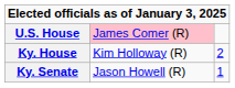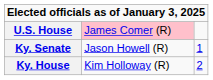 <table class=wikitable>
 <tr>
 <td colspan="3"><strong>Elected officials as of January 3, 2025</strong></td>
 </tr>
 <tr>
 <th scope=row><a href='#'>U.S. House</a></th>
 <td style="background: pink;"><a href='#'>James Comer</a> (R)</td>
 <td></td>
 </tr>
 <tr>
+<th scope=row><a href='#'>Ky. Senate</a></th>
+<td><a href='#'>Jason Howell</a> (R)</td>
+<td><a href='#'>1</a></td>
+</tr>
+<tr>
 <th scope=row><a href='#'>Ky. House</a></th>
 <td><a href='#'>Kim Holloway</a> (R)</td>
 <td><a href='#'>2</a></td>
 </tr>
-<tr>
-<th scope=row><a href='#'>Ky. Senate</a></th>
-<td><a href='#'>Jason Howell</a> (R)</td>
-<td><a href='#'>1</a></td>
-</tr>
 </table>
